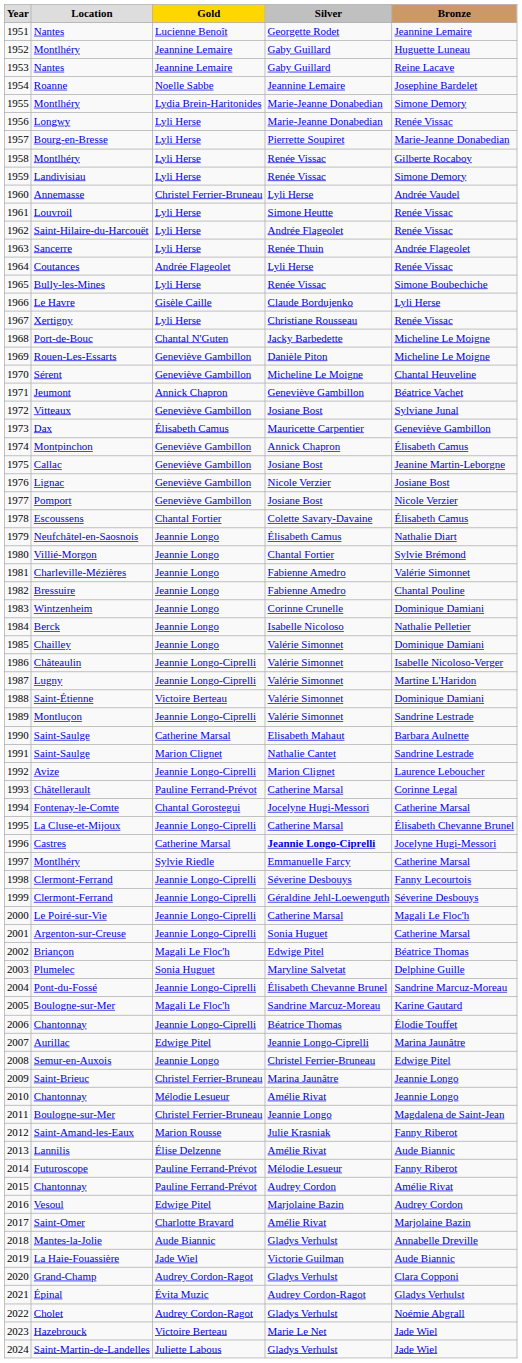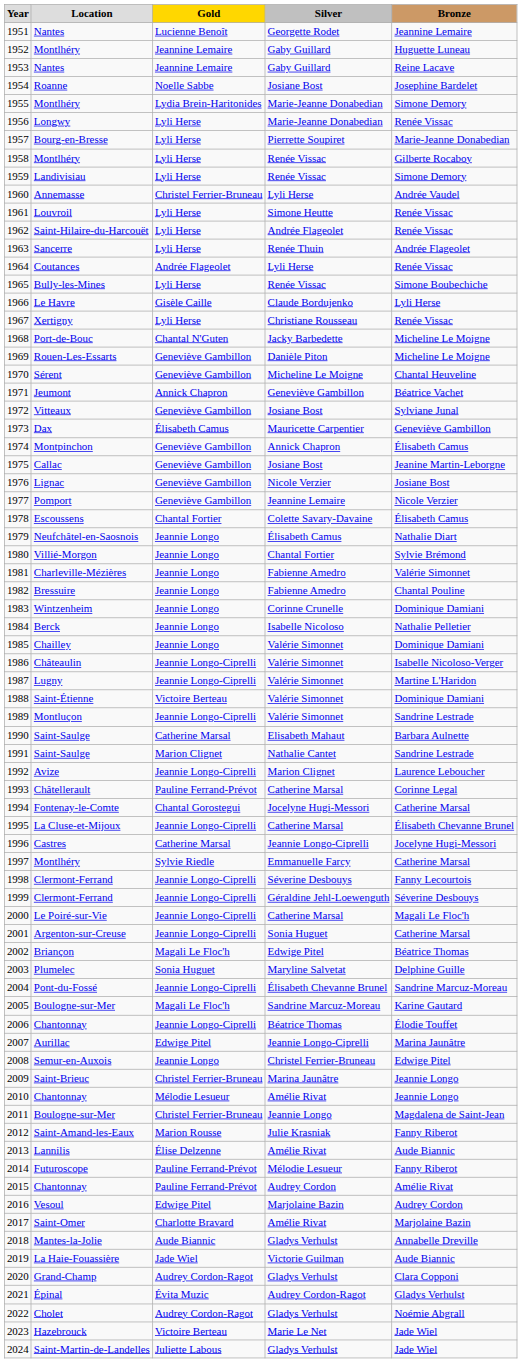 <table class="wikitable sortable" style="font-size:95%">
 <tr style="text-align:center; background:#e4e4e4; font-weight:bold;">
 <td style="background:#ddd; ">Year</td>
 <td style="background:#ddd; ">Location</td>
 <td style="background:gold; ">Gold</td>
 <td style="background:silver; ">Silver</td>
 <td style="background:#c96; ">Bronze</td>
 </tr>
 <tr>
 <td>1951</td>
 <td><a href='#'>Nantes</a></td>
 <td><a href='#'>Lucienne Benoît</a></td>
 <td><a href='#'>Georgette Rodet</a></td>
 <td><a href='#'>Jeannine Lemaire</a></td>
 </tr>
 <tr>
 <td>1952</td>
 <td><a href='#'>Montlhéry</a></td>
 <td><a href='#'>Jeannine Lemaire</a></td>
 <td><a href='#'>Gaby Guillard</a></td>
 <td><a href='#'>Huguette Luneau</a></td>
 </tr>
 <tr>
 <td>1953</td>
 <td><a href='#'>Nantes</a></td>
 <td><a href='#'>Jeannine Lemaire</a></td>
 <td><a href='#'>Gaby Guillard</a></td>
 <td><a href='#'>Reine Lacave</a></td>
 </tr>
 <tr>
 <td>1954</td>
 <td><a href='#'>Roanne</a></td>
 <td><a href='#'>Noelle Sabbe</a></td>
-<td><a href='#'>Jeannine Lemaire</a></td>
+<td><a href='#'>Josiane Bost</a></td>
 <td><a href='#'>Josephine Bardelet</a></td>
 </tr>
 <tr>
 <td>1955</td>
 <td><a href='#'>Montlhéry</a></td>
 <td><a href='#'>Lydia Brein-Haritonides</a></td>
 <td><a href='#'>Marie-Jeanne Donabedian</a></td>
 <td><a href='#'>Simone Demory</a></td>
 </tr>
 <tr>
 <td>1956</td>
 <td><a href='#'>Longwy</a></td>
 <td><a href='#'>Lyli Herse</a></td>
 <td><a href='#'>Marie-Jeanne Donabedian</a></td>
 <td><a href='#'>Renée Vissac</a></td>
 </tr>
 <tr>
 <td>1957</td>
 <td><a href='#'>Bourg-en-Bresse</a></td>
 <td><a href='#'>Lyli Herse</a></td>
 <td><a href='#'>Pierrette Soupiret</a></td>
 <td><a href='#'>Marie-Jeanne Donabedian</a></td>
 </tr>
 <tr>
 <td>1958</td>
 <td><a href='#'>Montlhéry</a></td>
 <td><a href='#'>Lyli Herse</a></td>
 <td><a href='#'>Renée Vissac</a></td>
 <td><a href='#'>Gilberte Rocaboy</a></td>
 </tr>
 <tr>
 <td>1959</td>
 <td><a href='#'>Landivisiau</a></td>
 <td><a href='#'>Lyli Herse</a></td>
 <td><a href='#'>Renée Vissac</a></td>
 <td><a href='#'>Simone Demory</a></td>
 </tr>
 <tr>
 <td>1960</td>
 <td><a href='#'>Annemasse</a></td>
 <td><a href='#'>Christel Ferrier-Bruneau</a></td>
 <td><a href='#'>Lyli Herse</a></td>
 <td><a href='#'>Andrée Vaudel</a></td>
 </tr>
 <tr>
 <td>1961</td>
 <td><a href='#'>Louvroil</a></td>
 <td><a href='#'>Lyli Herse</a></td>
 <td><a href='#'>Simone Heutte</a></td>
 <td><a href='#'>Renée Vissac</a></td>
 </tr>
 <tr>
 <td>1962</td>
 <td><a href='#'>Saint-Hilaire-du-Harcouët</a></td>
 <td><a href='#'>Lyli Herse</a></td>
 <td><a href='#'>Andrée Flageolet</a></td>
 <td><a href='#'>Renée Vissac</a></td>
 </tr>
 <tr>
 <td>1963</td>
 <td><a href='#'>Sancerre</a></td>
 <td><a href='#'>Lyli Herse</a></td>
 <td><a href='#'>Renée Thuin</a></td>
 <td><a href='#'>Andrée Flageolet</a></td>
 </tr>
 <tr>
 <td>1964</td>
 <td><a href='#'>Coutances</a></td>
 <td><a href='#'>Andrée Flageolet</a></td>
 <td><a href='#'>Lyli Herse</a></td>
 <td><a href='#'>Renée Vissac</a></td>
 </tr>
 <tr>
 <td>1965</td>
 <td><a href='#'>Bully-les-Mines</a></td>
 <td><a href='#'>Lyli Herse</a></td>
 <td><a href='#'>Renée Vissac</a></td>
 <td><a href='#'>Simone Boubechiche</a></td>
 </tr>
 <tr>
 <td>1966</td>
 <td><a href='#'>Le Havre</a></td>
 <td><a href='#'>Gisèle Caille</a></td>
 <td><a href='#'>Claude Bordujenko</a></td>
 <td><a href='#'>Lyli Herse</a></td>
 </tr>
 <tr>
 <td>1967</td>
 <td><a href='#'>Xertigny</a></td>
 <td><a href='#'>Lyli Herse</a></td>
 <td><a href='#'>Christiane Rousseau</a></td>
 <td><a href='#'>Renée Vissac</a></td>
 </tr>
 <tr>
 <td>1968</td>
 <td><a href='#'>Port-de-Bouc</a></td>
 <td><a href='#'>Chantal N'Guten</a></td>
 <td><a href='#'>Jacky Barbedette</a></td>
 <td><a href='#'>Micheline Le Moigne</a></td>
 </tr>
 <tr>
 <td>1969</td>
 <td><a href='#'>Rouen-Les-Essarts</a></td>
 <td><a href='#'>Geneviève Gambillon</a></td>
 <td><a href='#'>Danièle Piton</a></td>
 <td><a href='#'>Micheline Le Moigne</a></td>
 </tr>
 <tr>
 <td>1970</td>
 <td><a href='#'>Sérent</a></td>
 <td><a href='#'>Geneviève Gambillon</a></td>
 <td><a href='#'>Micheline Le Moigne</a></td>
 <td><a href='#'>Chantal Heuveline</a></td>
 </tr>
 <tr>
 <td>1971</td>
 <td><a href='#'>Jeumont</a></td>
 <td><a href='#'>Annick Chapron</a></td>
 <td><a href='#'>Geneviève Gambillon</a></td>
 <td><a href='#'>Béatrice Vachet</a></td>
 </tr>
 <tr>
 <td>1972</td>
 <td><a href='#'>Vitteaux</a></td>
 <td><a href='#'>Geneviève Gambillon</a></td>
 <td><a href='#'>Josiane Bost</a></td>
 <td><a href='#'>Sylviane Junal</a></td>
 </tr>
 <tr>
 <td>1973</td>
 <td><a href='#'>Dax</a></td>
 <td><a href='#'>Élisabeth Camus</a></td>
 <td><a href='#'>Mauricette Carpentier</a></td>
 <td><a href='#'>Geneviève Gambillon</a></td>
 </tr>
 <tr>
 <td>1974</td>
 <td><a href='#'>Montpinchon</a></td>
 <td><a href='#'>Geneviève Gambillon</a></td>
 <td><a href='#'>Annick Chapron</a></td>
 <td><a href='#'>Élisabeth Camus</a></td>
 </tr>
 <tr>
 <td>1975</td>
 <td><a href='#'>Callac</a></td>
 <td><a href='#'>Geneviève Gambillon</a></td>
 <td><a href='#'>Josiane Bost</a></td>
 <td><a href='#'>Jeanine Martin-Leborgne</a></td>
 </tr>
 <tr>
 <td>1976</td>
 <td><a href='#'>Lignac</a></td>
 <td><a href='#'>Geneviève Gambillon</a></td>
 <td><a href='#'>Nicole Verzier</a></td>
 <td><a href='#'>Josiane Bost</a></td>
 </tr>
 <tr>
 <td>1977</td>
 <td><a href='#'>Pomport</a></td>
 <td><a href='#'>Geneviève Gambillon</a></td>
-<td><a href='#'>Josiane Bost</a></td>
+<td><a href='#'>Jeannine Lemaire</a></td>
 <td><a href='#'>Nicole Verzier</a></td>
 </tr>
 <tr>
 <td>1978</td>
 <td><a href='#'>Escoussens</a></td>
 <td><a href='#'>Chantal Fortier</a></td>
 <td><a href='#'>Colette Savary-Davaine</a></td>
 <td><a href='#'>Élisabeth Camus</a></td>
 </tr>
 <tr>
 <td>1979</td>
 <td><a href='#'>Neufchâtel-en-Saosnois</a></td>
 <td><a href='#'>Jeannie Longo</a></td>
 <td><a href='#'>Élisabeth Camus</a></td>
 <td><a href='#'>Nathalie Diart</a></td>
 </tr>
 <tr>
 <td>1980</td>
 <td><a href='#'>Villié-Morgon</a></td>
 <td><a href='#'>Jeannie Longo</a></td>
 <td><a href='#'>Chantal Fortier</a></td>
 <td><a href='#'>Sylvie Brémond</a></td>
 </tr>
 <tr>
 <td>1981</td>
 <td><a href='#'>Charleville-Mézières</a></td>
 <td><a href='#'>Jeannie Longo</a></td>
 <td><a href='#'>Fabienne Amedro</a></td>
 <td><a href='#'>Valérie Simonnet</a></td>
 </tr>
 <tr>
 <td>1982</td>
 <td><a href='#'>Bressuire</a></td>
 <td><a href='#'>Jeannie Longo</a></td>
 <td><a href='#'>Fabienne Amedro</a></td>
 <td><a href='#'>Chantal Pouline</a></td>
 </tr>
 <tr>
 <td>1983</td>
 <td><a href='#'>Wintzenheim</a></td>
 <td><a href='#'>Jeannie Longo</a></td>
 <td><a href='#'>Corinne Crunelle</a></td>
 <td><a href='#'>Dominique Damiani</a></td>
 </tr>
 <tr>
 <td>1984</td>
 <td><a href='#'>Berck</a></td>
 <td><a href='#'>Jeannie Longo</a></td>
 <td><a href='#'>Isabelle Nicoloso</a></td>
 <td><a href='#'>Nathalie Pelletier</a></td>
 </tr>
 <tr>
 <td>1985</td>
 <td><a href='#'>Chailley</a></td>
 <td><a href='#'>Jeannie Longo</a></td>
 <td><a href='#'>Valérie Simonnet</a></td>
 <td><a href='#'>Dominique Damiani</a></td>
 </tr>
 <tr>
 <td>1986</td>
 <td><a href='#'>Châteaulin</a></td>
 <td><a href='#'>Jeannie Longo-Ciprelli</a></td>
 <td><a href='#'>Valérie Simonnet</a></td>
 <td><a href='#'>Isabelle Nicoloso-Verger</a></td>
 </tr>
 <tr>
 <td>1987</td>
 <td><a href='#'>Lugny</a></td>
 <td><a href='#'>Jeannie Longo-Ciprelli</a></td>
 <td><a href='#'>Valérie Simonnet</a></td>
 <td><a href='#'>Martine L'Haridon</a></td>
 </tr>
 <tr>
 <td>1988</td>
 <td><a href='#'>Saint-Étienne</a></td>
 <td><a href='#'>Victoire Berteau</a></td>
 <td><a href='#'>Valérie Simonnet</a></td>
 <td><a href='#'>Dominique Damiani</a></td>
 </tr>
 <tr>
 <td>1989</td>
 <td><a href='#'>Montluçon</a></td>
 <td><a href='#'>Jeannie Longo-Ciprelli</a></td>
 <td><a href='#'>Valérie Simonnet</a></td>
 <td><a href='#'>Sandrine Lestrade</a></td>
 </tr>
 <tr>
 <td>1990</td>
 <td><a href='#'>Saint-Saulge</a></td>
 <td><a href='#'>Catherine Marsal</a></td>
 <td><a href='#'>Elisabeth Mahaut</a></td>
 <td><a href='#'>Barbara Aulnette</a></td>
 </tr>
 <tr>
 <td>1991</td>
 <td><a href='#'>Saint-Saulge</a></td>
 <td><a href='#'>Marion Clignet</a></td>
 <td><a href='#'>Nathalie Cantet</a></td>
 <td><a href='#'>Sandrine Lestrade</a></td>
 </tr>
 <tr>
 <td>1992</td>
 <td><a href='#'>Avize</a></td>
 <td><a href='#'>Jeannie Longo-Ciprelli</a></td>
 <td><a href='#'>Marion Clignet</a></td>
 <td><a href='#'>Laurence Leboucher</a></td>
 </tr>
 <tr>
 <td>1993</td>
 <td><a href='#'>Châtellerault</a></td>
 <td><a href='#'>Pauline Ferrand-Prévot</a></td>
 <td><a href='#'>Catherine Marsal</a></td>
 <td><a href='#'>Corinne Legal</a></td>
 </tr>
 <tr>
 <td>1994</td>
 <td><a href='#'>Fontenay-le-Comte</a></td>
 <td><a href='#'>Chantal Gorostegui</a></td>
 <td><a href='#'>Jocelyne Hugi-Messori</a></td>
 <td><a href='#'>Catherine Marsal</a></td>
 </tr>
 <tr>
 <td>1995</td>
 <td><a href='#'>La Cluse-et-Mijoux</a></td>
 <td><a href='#'>Jeannie Longo-Ciprelli</a></td>
 <td><a href='#'>Catherine Marsal</a></td>
 <td><a href='#'>Élisabeth Chevanne Brunel</a></td>
 </tr>
 <tr>
 <td>1996</td>
 <td><a href='#'>Castres</a></td>
 <td><a href='#'>Catherine Marsal</a></td>
-<td><strong><a href='#'>Jeannie Longo-Ciprelli</a></strong></td>
+<td><a href='#'>Jeannie Longo-Ciprelli</a></td>
 <td><a href='#'>Jocelyne Hugi-Messori</a></td>
 </tr>
 <tr>
 <td>1997</td>
 <td><a href='#'>Montlhéry</a></td>
 <td><a href='#'>Sylvie Riedle</a></td>
 <td><a href='#'>Emmanuelle Farcy</a></td>
 <td><a href='#'>Catherine Marsal</a></td>
 </tr>
 <tr>
 <td>1998</td>
 <td><a href='#'>Clermont-Ferrand</a></td>
 <td><a href='#'>Jeannie Longo-Ciprelli</a></td>
 <td><a href='#'>Séverine Desbouys</a></td>
 <td><a href='#'>Fanny Lecourtois</a></td>
 </tr>
 <tr>
 <td>1999</td>
 <td><a href='#'>Clermont-Ferrand</a></td>
 <td><a href='#'>Jeannie Longo-Ciprelli</a></td>
 <td><a href='#'>Géraldine Jehl-Loewenguth</a></td>
 <td><a href='#'>Séverine Desbouys</a></td>
 </tr>
 <tr>
 <td>2000</td>
 <td><a href='#'>Le Poiré-sur-Vie</a></td>
 <td><a href='#'>Jeannie Longo-Ciprelli</a></td>
 <td><a href='#'>Catherine Marsal</a></td>
 <td><a href='#'>Magali Le Floc'h</a></td>
 </tr>
 <tr>
 <td>2001</td>
 <td><a href='#'>Argenton-sur-Creuse</a></td>
 <td><a href='#'>Jeannie Longo-Ciprelli</a></td>
 <td><a href='#'>Sonia Huguet</a></td>
 <td><a href='#'>Catherine Marsal</a></td>
 </tr>
 <tr>
 <td>2002</td>
 <td><a href='#'>Briançon</a></td>
 <td><a href='#'>Magali Le Floc'h</a></td>
 <td><a href='#'>Edwige Pitel</a></td>
 <td><a href='#'>Béatrice Thomas</a></td>
 </tr>
 <tr>
 <td>2003</td>
 <td><a href='#'>Plumelec</a></td>
 <td><a href='#'>Sonia Huguet</a></td>
 <td><a href='#'>Maryline Salvetat</a></td>
 <td><a href='#'>Delphine Guille</a></td>
 </tr>
 <tr>
 <td>2004</td>
 <td><a href='#'>Pont-du-Fossé</a></td>
 <td><a href='#'>Jeannie Longo-Ciprelli</a></td>
 <td><a href='#'>Élisabeth Chevanne Brunel</a></td>
 <td><a href='#'>Sandrine Marcuz-Moreau</a></td>
 </tr>
 <tr>
 <td>2005</td>
 <td><a href='#'>Boulogne-sur-Mer</a></td>
 <td><a href='#'>Magali Le Floc'h</a></td>
 <td><a href='#'>Sandrine Marcuz-Moreau</a></td>
 <td><a href='#'>Karine Gautard</a></td>
 </tr>
 <tr>
 <td>2006</td>
 <td><a href='#'>Chantonnay</a></td>
 <td><a href='#'>Jeannie Longo-Ciprelli</a></td>
 <td><a href='#'>Béatrice Thomas</a></td>
 <td><a href='#'>Élodie Touffet</a></td>
 </tr>
 <tr>
 <td>2007</td>
 <td><a href='#'>Aurillac</a></td>
 <td><a href='#'>Edwige Pitel</a></td>
 <td><a href='#'>Jeannie Longo-Ciprelli</a></td>
 <td><a href='#'>Marina Jaunâtre</a></td>
 </tr>
 <tr>
 <td>2008</td>
 <td><a href='#'>Semur-en-Auxois</a></td>
 <td><a href='#'>Jeannie Longo</a></td>
 <td><a href='#'>Christel Ferrier-Bruneau</a></td>
 <td><a href='#'>Edwige Pitel</a></td>
 </tr>
 <tr>
 <td>2009</td>
 <td><a href='#'>Saint-Brieuc</a></td>
 <td><a href='#'>Christel Ferrier-Bruneau</a></td>
 <td><a href='#'>Marina Jaunâtre</a></td>
 <td><a href='#'>Jeannie Longo</a></td>
 </tr>
 <tr>
 <td>2010</td>
 <td><a href='#'>Chantonnay</a></td>
 <td><a href='#'>Mélodie Lesueur</a></td>
 <td><a href='#'>Amélie Rivat</a></td>
 <td><a href='#'>Jeannie Longo</a></td>
 </tr>
 <tr>
 <td>2011</td>
 <td><a href='#'>Boulogne-sur-Mer</a></td>
 <td><a href='#'>Christel Ferrier-Bruneau</a></td>
 <td><a href='#'>Jeannie Longo</a></td>
 <td><a href='#'>Magdalena de Saint-Jean</a></td>
 </tr>
 <tr>
 <td>2012</td>
 <td><a href='#'>Saint-Amand-les-Eaux</a></td>
 <td><a href='#'>Marion Rousse</a></td>
 <td><a href='#'>Julie Krasniak</a></td>
 <td><a href='#'>Fanny Riberot</a></td>
 </tr>
 <tr>
 <td>2013</td>
 <td><a href='#'>Lannilis</a></td>
 <td><a href='#'>Élise Delzenne</a></td>
 <td><a href='#'>Amélie Rivat</a></td>
 <td><a href='#'>Aude Biannic</a></td>
 </tr>
 <tr>
 <td>2014</td>
 <td><a href='#'>Futuroscope</a></td>
 <td><a href='#'>Pauline Ferrand-Prévot</a></td>
 <td><a href='#'>Mélodie Lesueur</a></td>
 <td><a href='#'>Fanny Riberot</a></td>
 </tr>
 <tr>
 <td>2015</td>
 <td><a href='#'>Chantonnay</a></td>
 <td><a href='#'>Pauline Ferrand-Prévot</a></td>
 <td><a href='#'>Audrey Cordon</a></td>
 <td><a href='#'>Amélie Rivat</a></td>
 </tr>
 <tr>
 <td>2016</td>
 <td><a href='#'>Vesoul</a></td>
 <td><a href='#'>Edwige Pitel</a></td>
 <td><a href='#'>Marjolaine Bazin</a></td>
 <td><a href='#'>Audrey Cordon</a></td>
 </tr>
 <tr>
 <td>2017</td>
 <td><a href='#'>Saint-Omer</a></td>
 <td><a href='#'>Charlotte Bravard</a></td>
 <td><a href='#'>Amélie Rivat</a></td>
 <td><a href='#'>Marjolaine Bazin</a></td>
 </tr>
 <tr>
 <td>2018</td>
 <td><a href='#'>Mantes-la-Jolie</a></td>
 <td><a href='#'>Aude Biannic</a></td>
 <td><a href='#'>Gladys Verhulst</a></td>
 <td><a href='#'>Annabelle Dreville</a></td>
 </tr>
 <tr>
 <td>2019</td>
 <td><a href='#'>La Haie-Fouassière</a></td>
 <td><a href='#'>Jade Wiel</a></td>
 <td><a href='#'>Victorie Guilman</a></td>
 <td><a href='#'>Aude Biannic</a></td>
 </tr>
 <tr>
 <td>2020</td>
 <td><a href='#'>Grand-Champ</a></td>
 <td><a href='#'>Audrey Cordon-Ragot</a></td>
 <td><a href='#'>Gladys Verhulst</a></td>
 <td><a href='#'>Clara Copponi</a></td>
 </tr>
 <tr>
 <td>2021</td>
 <td><a href='#'>Épinal</a></td>
 <td><a href='#'>Évita Muzic</a></td>
 <td><a href='#'>Audrey Cordon-Ragot</a></td>
 <td><a href='#'>Gladys Verhulst</a></td>
 </tr>
 <tr>
 <td>2022</td>
 <td><a href='#'>Cholet</a></td>
 <td><a href='#'>Audrey Cordon-Ragot</a></td>
 <td><a href='#'>Gladys Verhulst</a></td>
 <td><a href='#'>Noémie Abgrall</a></td>
 </tr>
 <tr>
 <td>2023</td>
 <td><a href='#'>Hazebrouck</a></td>
 <td><a href='#'>Victoire Berteau</a></td>
 <td><a href='#'>Marie Le Net</a></td>
 <td><a href='#'>Jade Wiel</a></td>
 </tr>
 <tr>
 <td>2024</td>
 <td><a href='#'>Saint-Martin-de-Landelles</a></td>
 <td><a href='#'>Juliette Labous</a></td>
 <td><a href='#'>Gladys Verhulst</a></td>
 <td><a href='#'>Jade Wiel</a></td>
 </tr>
 </table>
